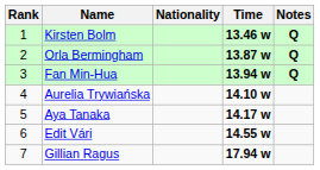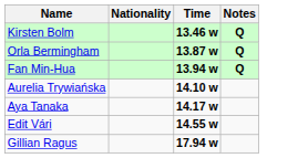 <table class="wikitable sortable" style="text-align:center">
 <tr>
-<th>Rank</th>
 <th>Name</th>
 <th>Nationality</th>
 <th>Time</th>
 <th>Notes</th>
 </tr>
 <tr bgcolor=ccffcc>
-<td>1</td>
 <td align=left><a href='#'>Kirsten Bolm</a></td>
 <td align=left></td>
 <td><strong>13.46</strong> <strong>w</strong></td>
 <td><strong>Q</strong></td>
 </tr>
 <tr bgcolor=ccffcc>
-<td>2</td>
 <td align=left><a href='#'>Orla Bermingham</a></td>
 <td align=left></td>
 <td><strong>13.87</strong> <strong>w</strong></td>
 <td><strong>Q</strong></td>
 </tr>
 <tr bgcolor=ccffcc>
-<td>3</td>
 <td align=left><a href='#'>Fan Min-Hua</a></td>
 <td align=left></td>
 <td><strong>13.94</strong> <strong>w</strong></td>
 <td><strong>Q</strong></td>
 </tr>
 <tr>
-<td>4</td>
 <td align=left><a href='#'>Aurelia Trywiańska</a></td>
 <td align=left></td>
 <td><strong>14.10</strong> <strong>w</strong></td>
 <td></td>
 </tr>
 <tr>
-<td>5</td>
 <td align=left><a href='#'>Aya Tanaka</a></td>
 <td align=left></td>
 <td><strong>14.17</strong> <strong>w</strong></td>
 <td></td>
 </tr>
 <tr>
-<td>6</td>
 <td align=left><a href='#'>Edit Vári</a></td>
 <td align=left></td>
 <td><strong>14.55</strong> <strong>w</strong></td>
 <td></td>
 </tr>
 <tr>
-<td>7</td>
 <td align=left><a href='#'>Gillian Ragus</a></td>
 <td align=left></td>
 <td><strong>17.94</strong> <strong>w</strong></td>
 <td></td>
 </tr>
 </table>
